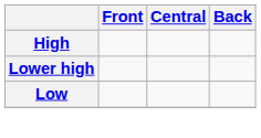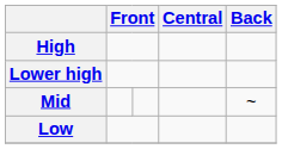 <table class="wikitable" style="text-align: center;">
 <tr>
 <th></th>
 <th colspan="2"><a href='#'>Front</a></th>
 <th><a href='#'>Central</a></th>
 <th><a href='#'>Back</a></th>
 </tr>
 <tr>
 <th><a href='#'>High</a></th>
 <td colspan="2"></td>
 <td></td>
 <td></td>
 </tr>
 <tr>
 <th><a href='#'>Lower high</a></th>
 <td colspan="2"></td>
 <td></td>
 <td></td>
 </tr>
 <tr>
+<th><a href='#'>Mid</a></th>
+<td></td>
+<td></td>
+<td></td>
+<td> ~ </td>
+</tr>
+<tr>
 <th><a href='#'>Low</a></th>
 <td colspan="2"></td>
 <td></td>
 <td></td>
 </tr>
 <tr>
 </tr>
 </table>
